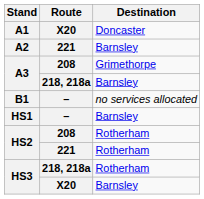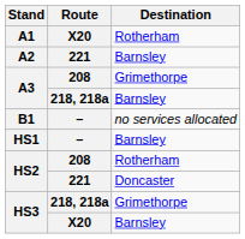 <table class="wikitable">
 <tr>
 <th><strong>Stand</strong></th>
 <th><strong>Route</strong></th>
 <th><strong>Destination</strong></th>
 </tr>
 <tr>
 <th>A1</th>
 <th>X20</th>
-<td><a href='#'>Doncaster</a>    </td>
+<td><a href='#'>Rotherham</a>     </td>
 </tr>
 <tr>
 <th>A2</th>
 <th>221</th>
 <td><a href='#'>Barnsley</a>    </td>
 </tr>
 <tr>
 <th rowspan="2">A3</th>
 <th>208</th>
 <td><a href='#'>Grimethorpe</a>  </td>
 </tr>
 <tr>
 <th>218, 218a</th>
 <td><a href='#'>Barnsley</a>    </td>
 </tr>
 <tr>
 <th>B1</th>
 <th>–</th>
 <td><em>no services allocated</em></td>
 </tr>
 <tr>
 <th>HS1</th>
 <th>–</th>
 <td><a href='#'>Barnsley</a>    </td>
 </tr>
 <tr>
 <th rowspan="2">HS2</th>
 <th>208</th>
 <td><a href='#'>Rotherham</a>     </td>
 </tr>
 <tr>
 <th>221</th>
-<td><a href='#'>Rotherham</a>     </td>
+<td><a href='#'>Doncaster</a>    </td>
 </tr>
 <tr>
 <th rowspan="2">HS3</th>
 <th>218, 218a</th>
-<td><a href='#'>Rotherham</a>     </td>
+<td><a href='#'>Grimethorpe</a>  </td>
 </tr>
 <tr>
 <th>X20</th>
 <td><a href='#'>Barnsley</a>    </td>
 </tr>
 </table>
